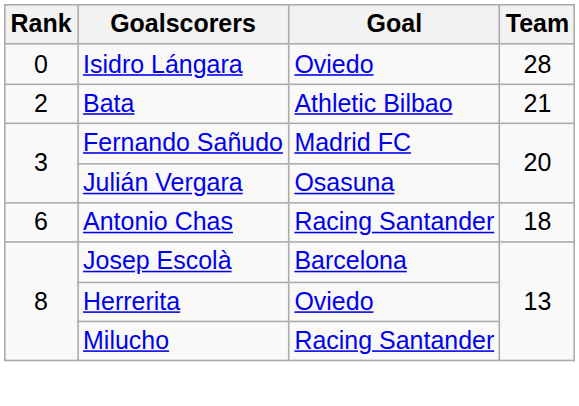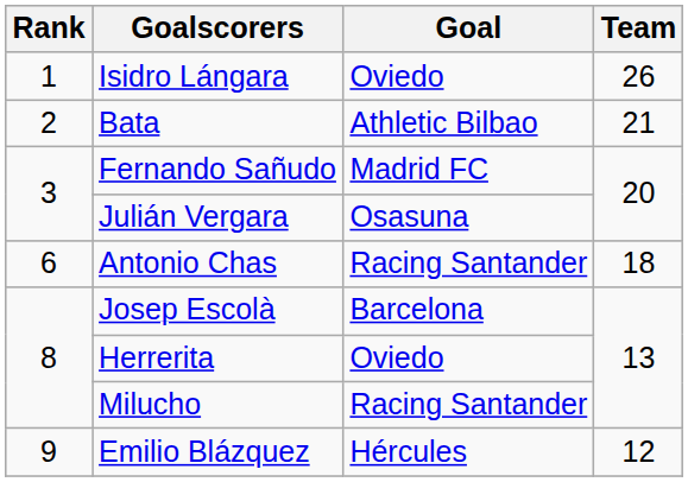 <table class="wikitable">
 <tr>
 <th>Rank</th>
 <th>Goalscorers</th>
 <th>Goal</th>
 <th>Team</th>
 </tr>
 <tr>
-<td align=center>0</td>
+<td align=center>1</td>
 <td> <a href='#'>Isidro Lángara</a></td>
 <td><a href='#'>Oviedo</a></td>
-<td align=center>28</td>
+<td align=center>26</td>
 </tr>
 <tr>
 <td align=center>2</td>
 <td> <a href='#'>Bata</a></td>
 <td><a href='#'>Athletic Bilbao</a></td>
 <td align=center>21</td>
 </tr>
 <tr>
 <td rowspan=2 align=center>3</td>
 <td> <a href='#'>Fernando Sañudo</a></td>
 <td><a href='#'>Madrid FC</a></td>
 <td rowspan=2 align=center>20</td>
 </tr>
 <tr>
 <td> <a href='#'>Julián Vergara</a></td>
 <td><a href='#'>Osasuna</a></td>
 </tr>
 <tr>
 <td align=center>6</td>
 <td> <a href='#'>Antonio Chas</a></td>
 <td><a href='#'>Racing Santander</a></td>
 <td align=center>18</td>
 </tr>
 <tr>
 <td rowspan=3 align=center>8</td>
 <td> <a href='#'>Josep Escolà</a></td>
 <td><a href='#'>Barcelona</a></td>
 <td rowspan=3 align=center>13</td>
 </tr>
 <tr>
 <td> <a href='#'>Herrerita</a></td>
 <td><a href='#'>Oviedo</a></td>
 </tr>
 <tr>
 <td> <a href='#'>Milucho</a></td>
 <td><a href='#'>Racing Santander</a></td>
 </tr>
+<tr>
+<td align=center>9</td>
+<td> <a href='#'>Emilio Blázquez</a></td>
+<td><a href='#'>Hércules</a></td>
+<td align=center>12</td>
+</tr>
 </table>
